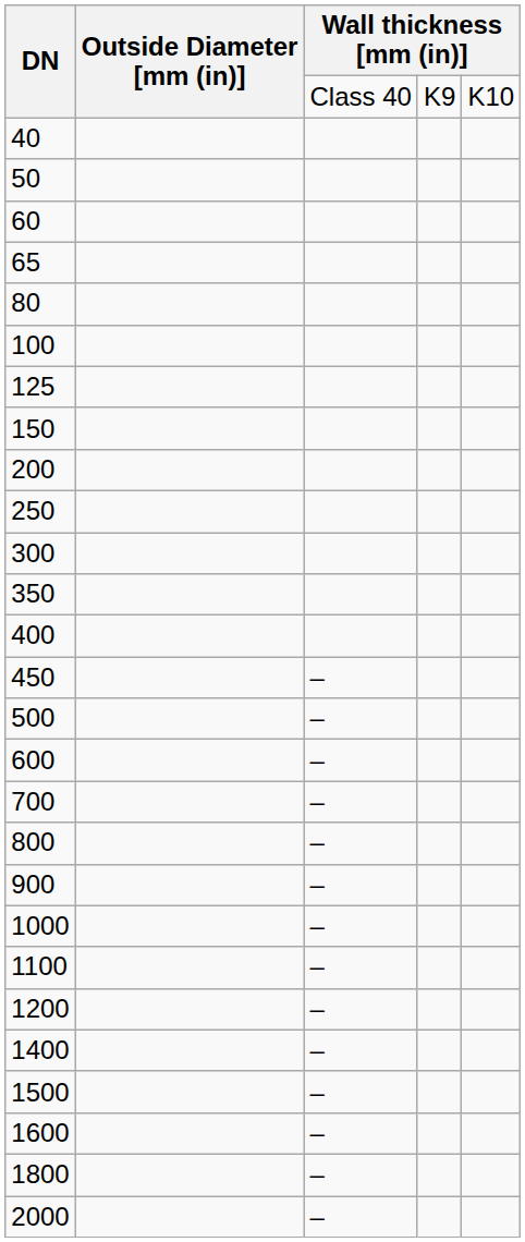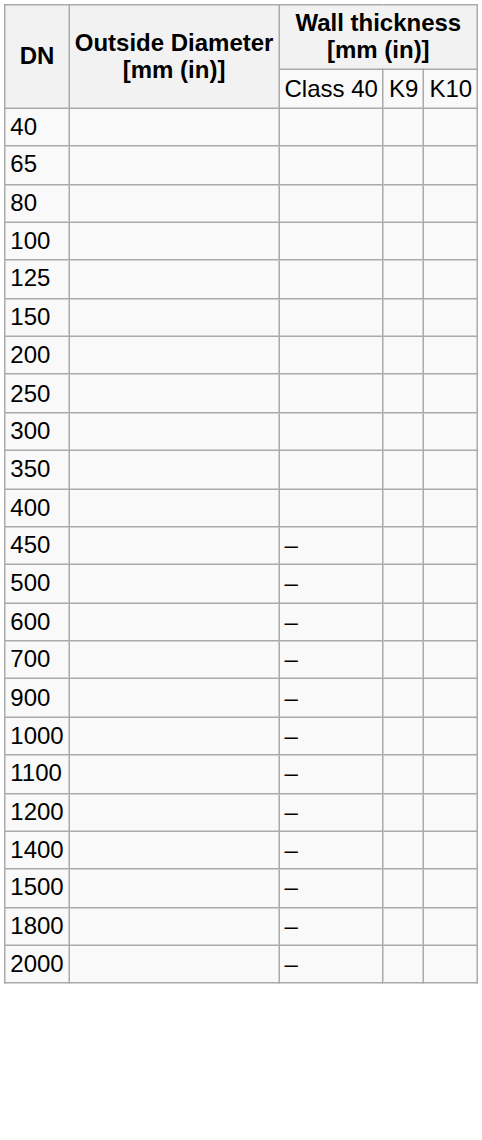 <table class="wikitable" border="1" align="left">
 <tr>
 <th rowspan = "2">DN</th>
 <th rowspan = "2">Outside Diameter<br> [mm (in)]</th>
 <th colspan = "3">Wall thickness<br> [mm (in)]</th>
 </tr>
 <tr>
 <td>Class 40</td>
 <td>K9</td>
 <td>K10</td>
 </tr>
 <tr>
 <td>40</td>
-<td></td>
-<td></td>
-<td></td>
-<td></td>
-</tr>
-<tr>
-<td>50</td>
-<td></td>
-<td></td>
-<td></td>
-<td></td>
-</tr>
-<tr>
-<td>60</td>
 <td></td>
 <td></td>
 <td></td>
 <td></td>
 </tr>
 <tr>
 <td>65</td>
 <td></td>
 <td></td>
 <td></td>
 <td></td>
 </tr>
 <tr>
 <td>80</td>
 <td></td>
 <td></td>
 <td></td>
 <td></td>
 </tr>
 <tr>
 <td>100</td>
 <td></td>
 <td></td>
 <td></td>
 <td></td>
 </tr>
 <tr>
 <td>125</td>
 <td></td>
 <td></td>
 <td></td>
 <td></td>
 </tr>
 <tr>
 <td>150</td>
 <td></td>
 <td></td>
 <td></td>
 <td></td>
 </tr>
 <tr>
 <td>200</td>
 <td></td>
 <td></td>
 <td></td>
 <td></td>
 </tr>
 <tr>
 <td>250</td>
 <td></td>
 <td></td>
 <td></td>
 <td></td>
 </tr>
 <tr>
 <td>300</td>
 <td></td>
 <td></td>
 <td></td>
 <td></td>
 </tr>
 <tr>
 <td>350</td>
 <td></td>
 <td></td>
 <td></td>
 <td></td>
 </tr>
 <tr>
 <td>400</td>
 <td></td>
 <td></td>
 <td></td>
 <td></td>
 </tr>
 <tr>
 <td>450</td>
 <td></td>
 <td>–</td>
 <td></td>
 <td></td>
 </tr>
 <tr>
 <td>500</td>
 <td></td>
 <td>–</td>
 <td></td>
 <td></td>
 </tr>
 <tr>
 <td>600</td>
 <td></td>
 <td>–</td>
 <td></td>
 <td></td>
 </tr>
 <tr>
 <td>700</td>
 <td></td>
 <td>–</td>
 <td></td>
 <td></td>
 </tr>
 <tr>
-<td>800</td>
-<td></td>
-<td>–</td>
-<td></td>
-<td></td>
-</tr>
-<tr>
 <td>900</td>
 <td></td>
 <td>–</td>
 <td></td>
 <td></td>
 </tr>
 <tr>
 <td>1000</td>
 <td></td>
 <td>–</td>
 <td></td>
 <td></td>
 </tr>
 <tr>
 <td>1100</td>
 <td></td>
 <td>–</td>
 <td></td>
 <td></td>
 </tr>
 <tr>
 <td>1200</td>
 <td></td>
 <td>–</td>
 <td></td>
 <td></td>
 </tr>
 <tr>
 <td>1400</td>
 <td></td>
 <td>–</td>
 <td></td>
 <td></td>
 </tr>
 <tr>
 <td>1500</td>
 <td></td>
 <td>–</td>
 <td></td>
 <td></td>
 </tr>
 <tr>
-<td>1600</td>
-<td></td>
-<td>–</td>
-<td></td>
-<td></td>
-</tr>
-<tr>
 <td>1800</td>
 <td></td>
 <td>–</td>
 <td></td>
 <td></td>
 </tr>
 <tr>
 <td>2000</td>
 <td></td>
 <td>–</td>
 <td></td>
 <td></td>
 </tr>
 </table>
